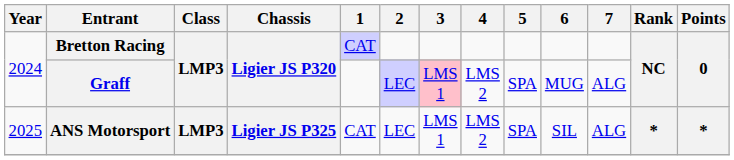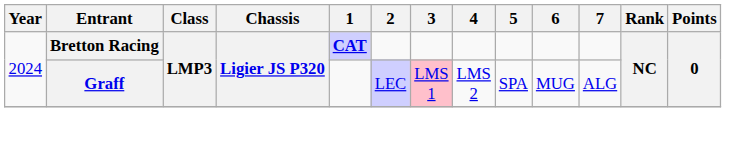 <table class="wikitable" style="text-align:center; font-size:85%">
 <tr>
 <th>Year</th>
 <th>Entrant</th>
 <th>Class</th>
 <th>Chassis</th>
 <th>1</th>
 <th>2</th>
 <th>3</th>
 <th>4</th>
 <th>5</th>
 <th>6</th>
 <th>7</th>
 <th>Rank</th>
 <th>Points</th>
 </tr>
 <tr>
 <td rowspan="2"><a href='#'>2024</a></td>
 <th>Bretton Racing</th>
 <th rowspan="2">LMP3</th>
 <th rowspan="2"><a href='#'>Ligier JS P320</a></th>
-<td style="background:#CFCFFF"><a href='#'>CAT</a><br></td>
+<td style="background:#CFCFFF"><strong><a href='#'>CAT</a><br></strong></td>
 <td></td>
 <td></td>
 <td></td>
 <td></td>
 <td></td>
 <td></td>
 <th rowspan="2">NC</th>
 <th rowspan="2">0</th>
 </tr>
 <tr>
 <th><a href='#'>Graff</a></th>
 <td></td>
 <td style="background:#CFCFFF"><a href='#'>LEC</a><br></td>
 <td style="background: pink;"><a href='#'>LMS<br>1</a></td>
 <td><a href='#'>LMS<br>2</a></td>
 <td><a href='#'>SPA</a></td>
 <td><a href='#'>MUG</a></td>
 <td><a href='#'>ALG</a></td>
 </tr>
 <tr>
-<td><a href='#'>2025</a></td>
-<th nowrap>ANS Motorsport</th>
-<th>LMP3</th>
-<th nowrap><a href='#'>Ligier JS P325</a></th>
-<td><a href='#'>CAT</a></td>
-<td><a href='#'>LEC</a></td>
-<td><a href='#'>LMS<br>1</a></td>
-<td><a href='#'>LMS<br>2</a></td>
-<td><a href='#'>SPA</a></td>
-<td><a href='#'>SIL</a></td>
-<td><a href='#'>ALG</a></td>
-<th>*</th>
-<th>*</th>
-</tr>
-<tr>
 </tr>
 </table>
